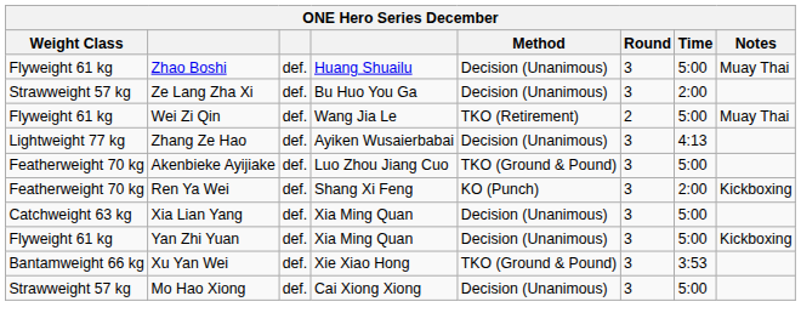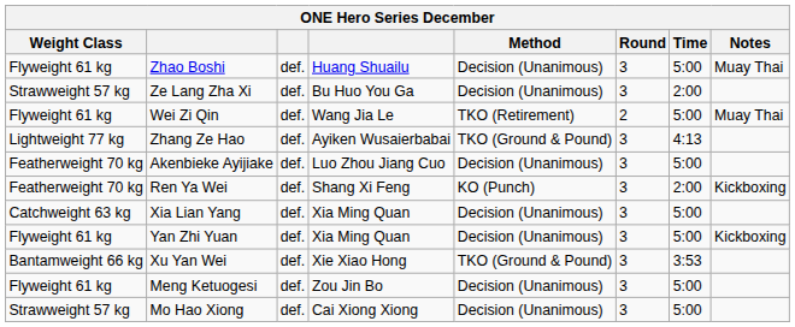 <table class="wikitable" style="font-size: 80%;">
 <tr>
 <th colspan="8"><strong>ONE Hero Series December</strong></th>
 </tr>
 <tr>
 <th colspan="1">Weight Class</th>
 <th colspan="1"></th>
 <th colspan="1"></th>
 <th colspan="1"></th>
 <th colspan="1">Method</th>
 <th colspan="1">Round</th>
 <th colspan="1">Time</th>
 <th colspan="1">Notes</th>
 </tr>
 <tr>
 <td>Flyweight 61 kg</td>
 <td> <a href='#'>Zhao Boshi</a></td>
 <td>def.</td>
 <td> <a href='#'>Huang Shuailu</a></td>
 <td>Decision (Unanimous)</td>
 <td>3</td>
 <td>5:00</td>
 <td>Muay Thai</td>
 </tr>
 <tr>
 <td>Strawweight 57 kg</td>
 <td> Ze Lang Zha Xi</td>
 <td>def.</td>
 <td> Bu Huo You Ga</td>
 <td>Decision (Unanimous)</td>
 <td>3</td>
 <td>2:00</td>
 <td></td>
 </tr>
 <tr>
 <td>Flyweight 61 kg</td>
 <td> Wei Zi Qin</td>
 <td>def.</td>
 <td> Wang Jia Le</td>
 <td>TKO (Retirement)</td>
 <td>2</td>
 <td>5:00</td>
 <td>Muay Thai</td>
 </tr>
 <tr>
 <td>Lightweight 77 kg</td>
 <td> Zhang Ze Hao</td>
 <td>def.</td>
 <td> Ayiken Wusaierbabai</td>
-<td>Decision (Unanimous)</td>
+<td>TKO (Ground & Pound)</td>
 <td>3</td>
 <td>4:13</td>
 <td></td>
 </tr>
 <tr>
 <td>Featherweight 70 kg</td>
 <td> Akenbieke Ayijiake</td>
 <td>def.</td>
 <td> Luo Zhou Jiang Cuo</td>
-<td>TKO (Ground & Pound)</td>
+<td>Decision (Unanimous)</td>
 <td>3</td>
 <td>5:00</td>
 <td></td>
 </tr>
 <tr>
 <td>Featherweight 70 kg</td>
 <td> Ren Ya Wei</td>
 <td>def.</td>
 <td> Shang Xi Feng</td>
 <td>KO (Punch)</td>
 <td>3</td>
 <td>2:00</td>
 <td>Kickboxing</td>
 </tr>
 <tr>
 <td>Catchweight 63 kg</td>
 <td> Xia Lian Yang</td>
 <td>def.</td>
 <td> Xia Ming Quan</td>
 <td>Decision (Unanimous)</td>
 <td>3</td>
 <td>5:00</td>
 <td></td>
 </tr>
 <tr>
 <td>Flyweight 61 kg</td>
 <td> Yan Zhi Yuan</td>
 <td>def.</td>
 <td> Xia Ming Quan</td>
 <td>Decision (Unanimous)</td>
 <td>3</td>
 <td>5:00</td>
 <td>Kickboxing</td>
 </tr>
 <tr>
 <td>Bantamweight 66 kg</td>
 <td> Xu Yan Wei</td>
 <td>def.</td>
 <td> Xie Xiao Hong</td>
 <td>TKO (Ground & Pound)</td>
 <td>3</td>
 <td>3:53</td>
 <td></td>
 </tr>
 <tr>
+<td>Flyweight 61 kg</td>
+<td> Meng Ketuogesi</td>
+<td>def.</td>
+<td> Zou Jin Bo</td>
+<td>Decision (Unanimous)</td>
+<td>3</td>
+<td>5:00</td>
+<td></td>
+</tr>
+<tr>
 <td>Strawweight 57 kg</td>
 <td> Mo Hao Xiong</td>
 <td>def.</td>
 <td> Cai Xiong Xiong</td>
 <td>Decision (Unanimous)</td>
 <td>3</td>
 <td>5:00</td>
 <td></td>
 </tr>
 </table>
